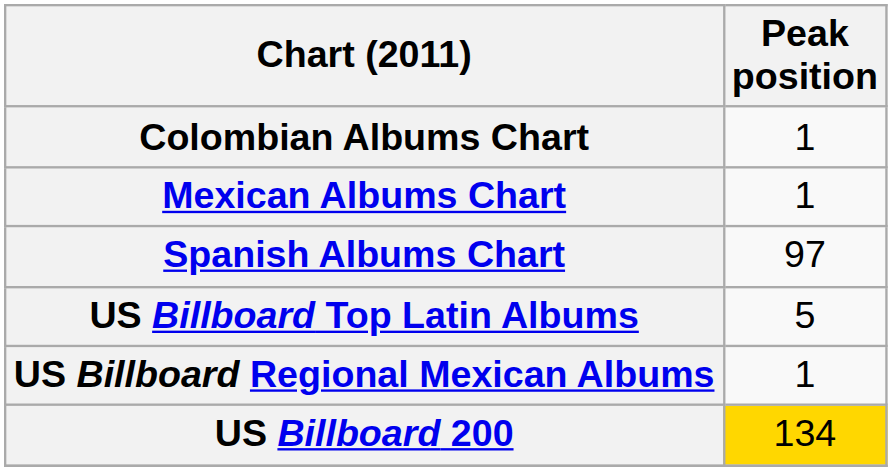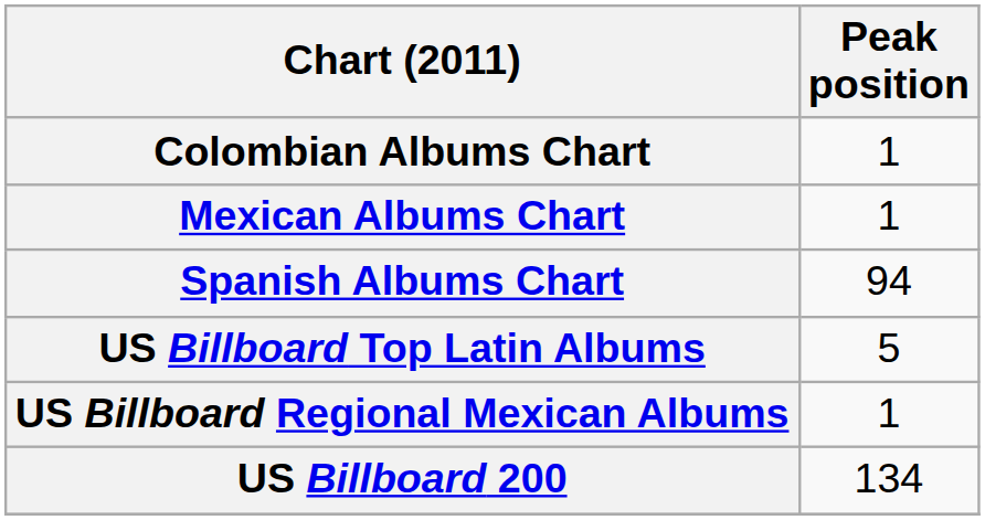 <table class="wikitable sortable plainrowheaders">
 <tr>
 <th scope="col">Chart (2011)</th>
 <th scope="col">Peak<br>position</th>
 </tr>
 <tr>
 <th scope="row">Colombian Albums Chart</th>
 <td style="text-align:center;">1</td>
 </tr>
 <tr>
 <th scope="row"><a href='#'>Mexican Albums Chart</a></th>
 <td style="text-align:center;">1</td>
 </tr>
 <tr>
 <th scope="row"><a href='#'>Spanish Albums Chart</a></th>
-<td align="center">97</td>
+<td align="center">94</td>
 </tr>
 <tr>
 <th scope="row">US <a href='#'><em>Billboard</em> Top Latin Albums</a></th>
 <td style="text-align:center;">5</td>
 </tr>
 <tr>
 <th scope="row">US <em>Billboard</em> <a href='#'>Regional Mexican Albums</a></th>
 <td style="text-align:center;">1</td>
 </tr>
 <tr>
 <th scope="row">US <a href='#'><em>Billboard</em> 200</a></th>
-<td style="background: gold; text-align:center;">134</td>
+<td style="text-align:center;">134</td>
 </tr>
 <tr>
 </tr>
 </table>
